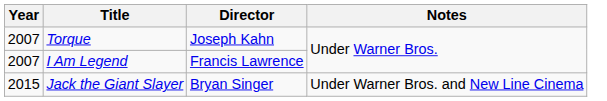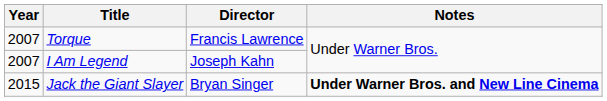 <table class="wikitable">
 <tr>
 <th>Year</th>
 <th>Title</th>
 <th>Director</th>
 <th>Notes</th>
 </tr>
 <tr>
 <td>2007</td>
 <td><em><a href='#'>Torque</a></em></td>
-<td><a href='#'>Joseph Kahn</a></td>
+<td><a href='#'>Francis Lawrence</a></td>
 <td rowspan=2>Under <a href='#'>Warner Bros.</a></td>
 </tr>
 <tr>
 <td>2007</td>
 <td><em><a href='#'>I Am Legend</a></em></td>
-<td><a href='#'>Francis Lawrence</a></td>
+<td><a href='#'>Joseph Kahn</a></td>
 </tr>
 <tr>
 <td>2015</td>
 <td><em><a href='#'>Jack the Giant Slayer</a></em></td>
 <td><a href='#'>Bryan Singer</a></td>
-<td>Under Warner Bros. and <a href='#'>New Line Cinema</a></td>
+<td><strong>Under Warner Bros. and <a href='#'>New Line Cinema</a></strong></td>
 </tr>
 </table>
